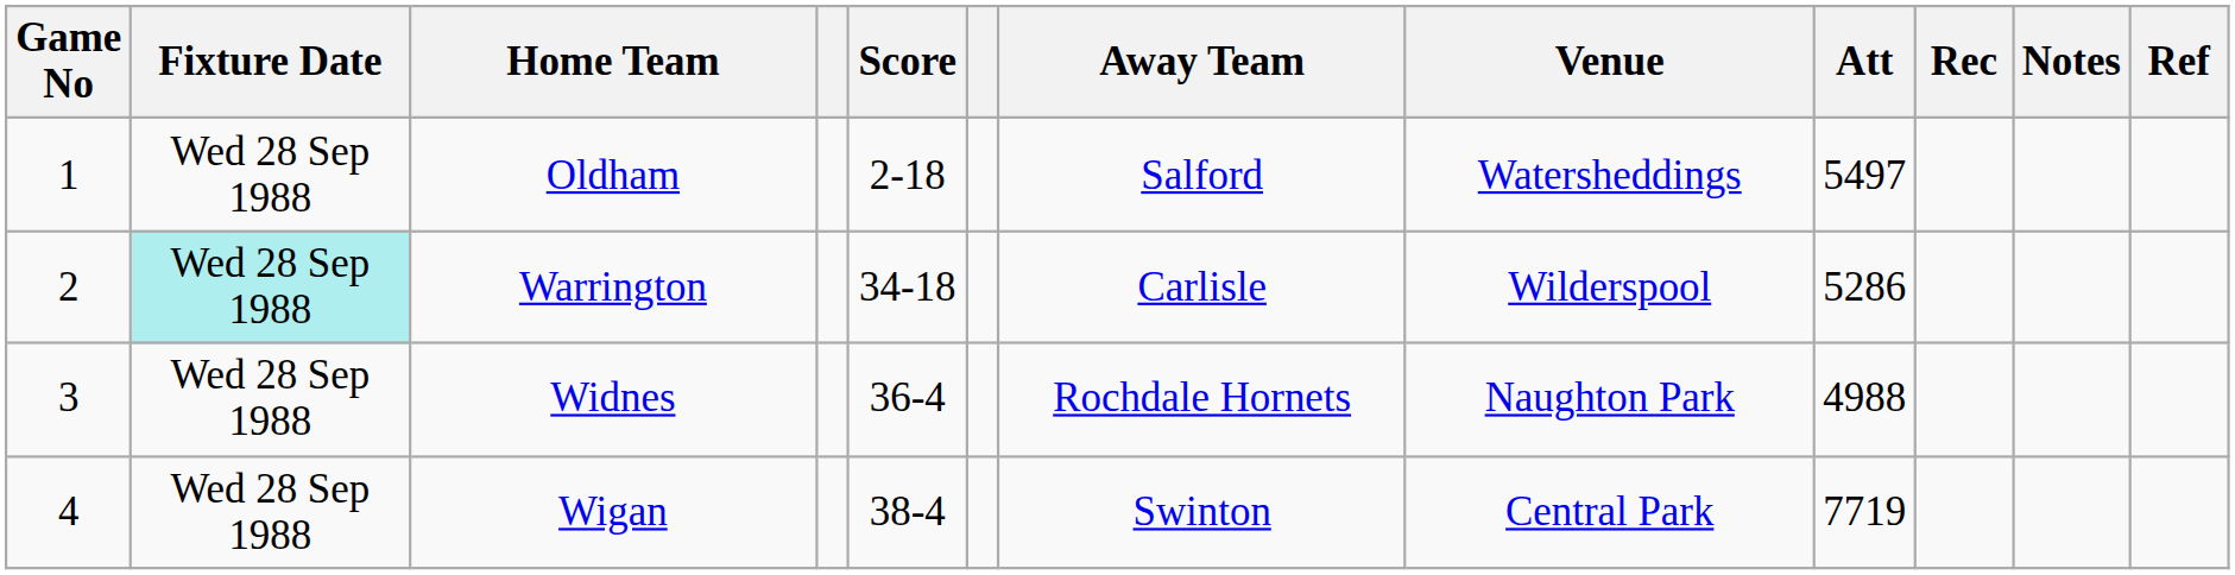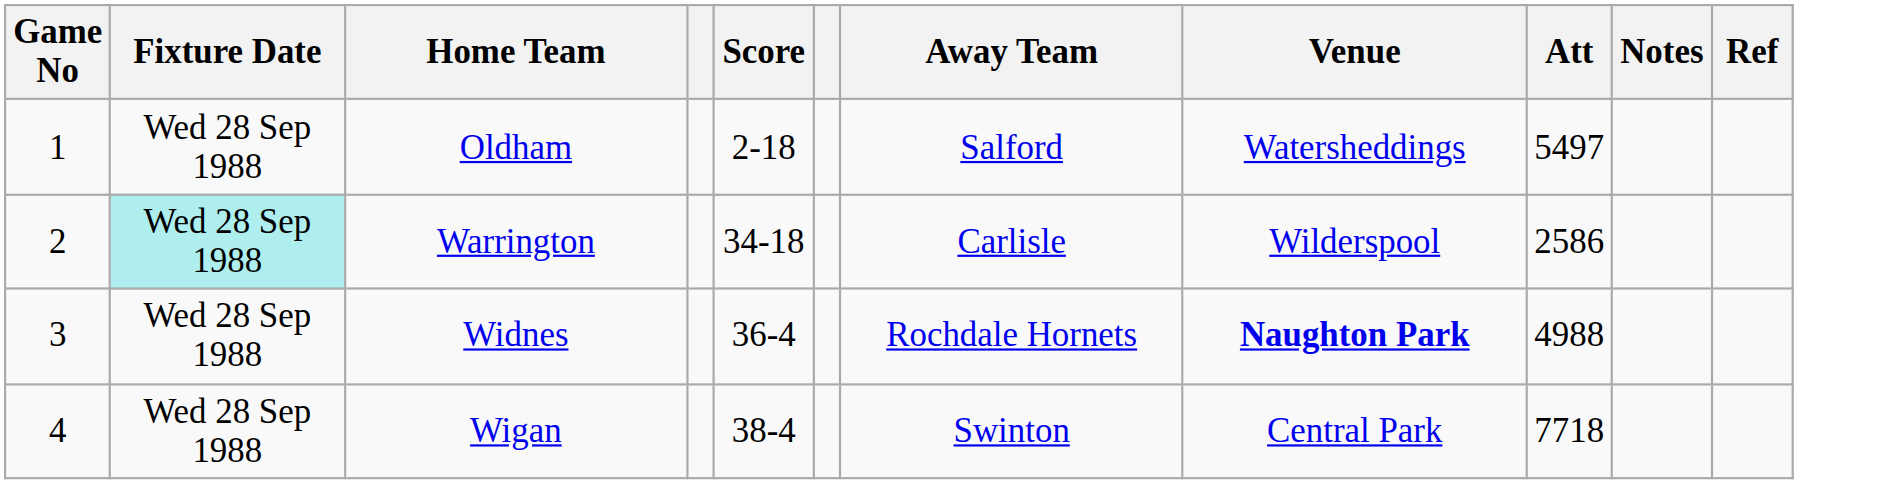 <table class="wikitable" style="text-align:center;">
 <tr>
 <th width=20 abbr="No">Game No</th>
 <th width=100 abbr="Date">Fixture Date</th>
 <th width=150 abbr="Home Team">Home Team</th>
 <th width=5 abbr="space"></th>
 <th width=20 abbr="Score">Score</th>
 <th width=5 abbr="space"></th>
 <th width=150 abbr="Away Team">Away Team</th>
 <th width=150 abbr="Venue">Venue</th>
 <th width=30 abbr="Att">Att</th>
-<th width=30 abbr="Rec">Rec</th>
 <th width=20 abbr="Notes">Notes</th>
 <th width=30 abbr="Ref">Ref</th>
 </tr>
 <tr>
 <td>1</td>
 <td>Wed 28 Sep 1988</td>
 <td><a href='#'>Oldham</a></td>
 <td></td>
 <td>2-18</td>
 <td></td>
 <td><a href='#'>Salford</a></td>
 <td><a href='#'>Watersheddings</a></td>
 <td>5497</td>
 <td></td>
 <td></td>
-<td></td>
 </tr>
 <tr>
 <td>2</td>
 <td style="background: paleturquoise;">Wed 28 Sep 1988</td>
 <td><a href='#'>Warrington</a></td>
 <td></td>
 <td>34-18</td>
 <td></td>
 <td><a href='#'>Carlisle</a></td>
 <td><a href='#'>Wilderspool</a></td>
-<td>5286</td>
-<td></td>
+<td>2586</td>
 <td></td>
 <td></td>
 </tr>
 <tr>
 <td>3</td>
 <td>Wed 28 Sep 1988</td>
 <td><a href='#'>Widnes</a></td>
 <td></td>
 <td>36-4</td>
 <td></td>
 <td><a href='#'>Rochdale Hornets</a></td>
-<td><a href='#'>Naughton Park</a></td>
+<td><strong><a href='#'>Naughton Park</a></strong></td>
 <td>4988</td>
-<td></td>
 <td></td>
 <td></td>
 </tr>
 <tr>
 <td>4</td>
 <td>Wed 28 Sep 1988</td>
 <td><a href='#'>Wigan</a></td>
 <td></td>
 <td>38-4</td>
 <td></td>
 <td><a href='#'>Swinton</a></td>
 <td><a href='#'>Central Park</a></td>
-<td>7719</td>
-<td></td>
+<td>7718</td>
 <td></td>
 <td></td>
 </tr>
 </table>
